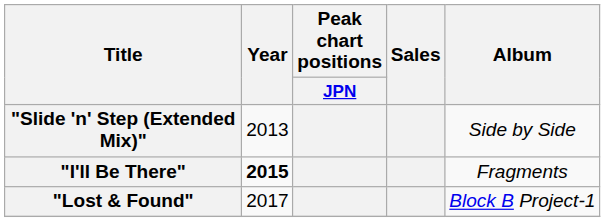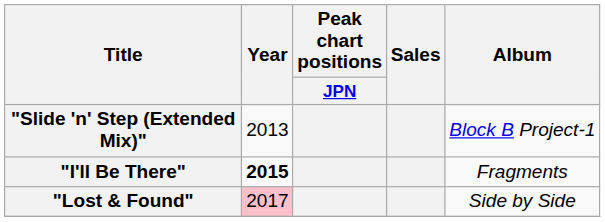 <table class="wikitable plainrowheaders" style="text-align:center;">
 <tr>
 <th scope="col" rowspan="2" style="width:12em;">Title</th>
 <th scope="col" rowspan="2">Year</th>
 <th scope="col" colspan="1">Peak chart positions</th>
 <th scope="col" rowspan="2">Sales</th>
 <th scope="col" rowspan="2">Album</th>
 </tr>
 <tr>
 <th scope="col" style="width:3em;font-size:90%;"><a href='#'>JPN</a></th>
 </tr>
 <tr>
 <th scope="row">"Slide 'n' Step (Extended Mix)"<br></th>
 <td>2013</td>
 <th scope="row"></th>
 <th scope="row"></th>
-<td><em>Side by Side</em></td>
+<td><em><a href='#'>Block B</a> Project-1</em></td>
 </tr>
 <tr>
 <th scope="row">"I'll Be There"<br></th>
 <td><strong>2015</strong></td>
 <th scope="row"></th>
 <th scope="row"></th>
 <td><em>Fragments</em></td>
 </tr>
 <tr>
 <th scope="row">"Lost & Found"<br></th>
-<td>2017</td>
+<td style="background: pink;">2017</td>
 <th scope="row"></th>
 <th scope="row"></th>
-<td><em><a href='#'>Block B</a> Project-1</em></td>
+<td><em>Side by Side</em></td>
 </tr>
 <tr>
 </tr>
 </table>
